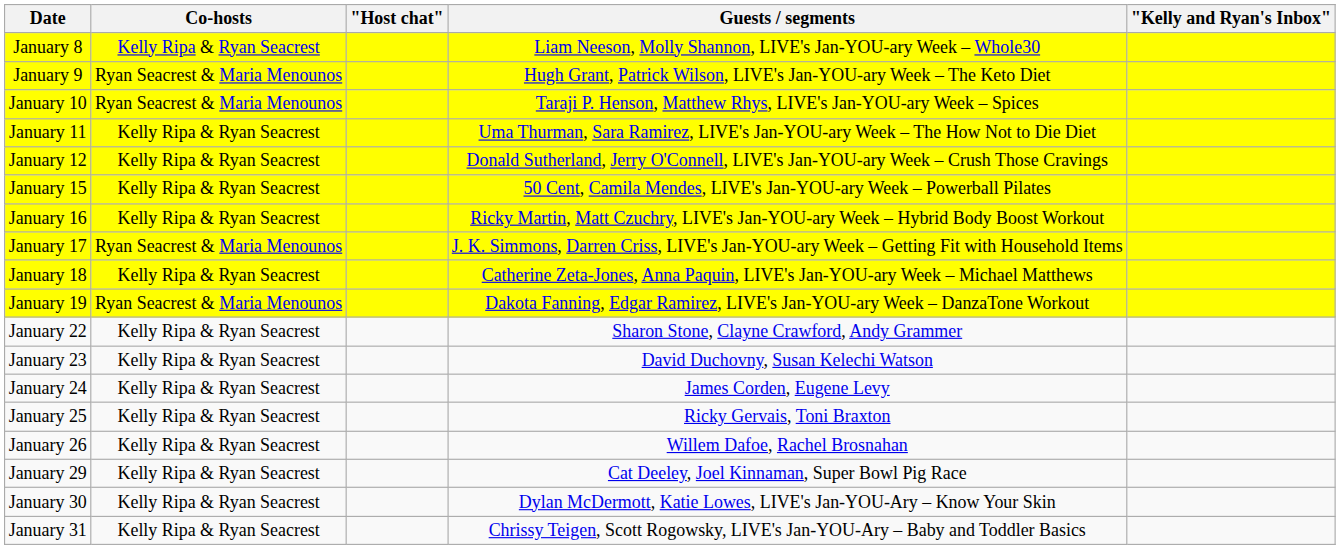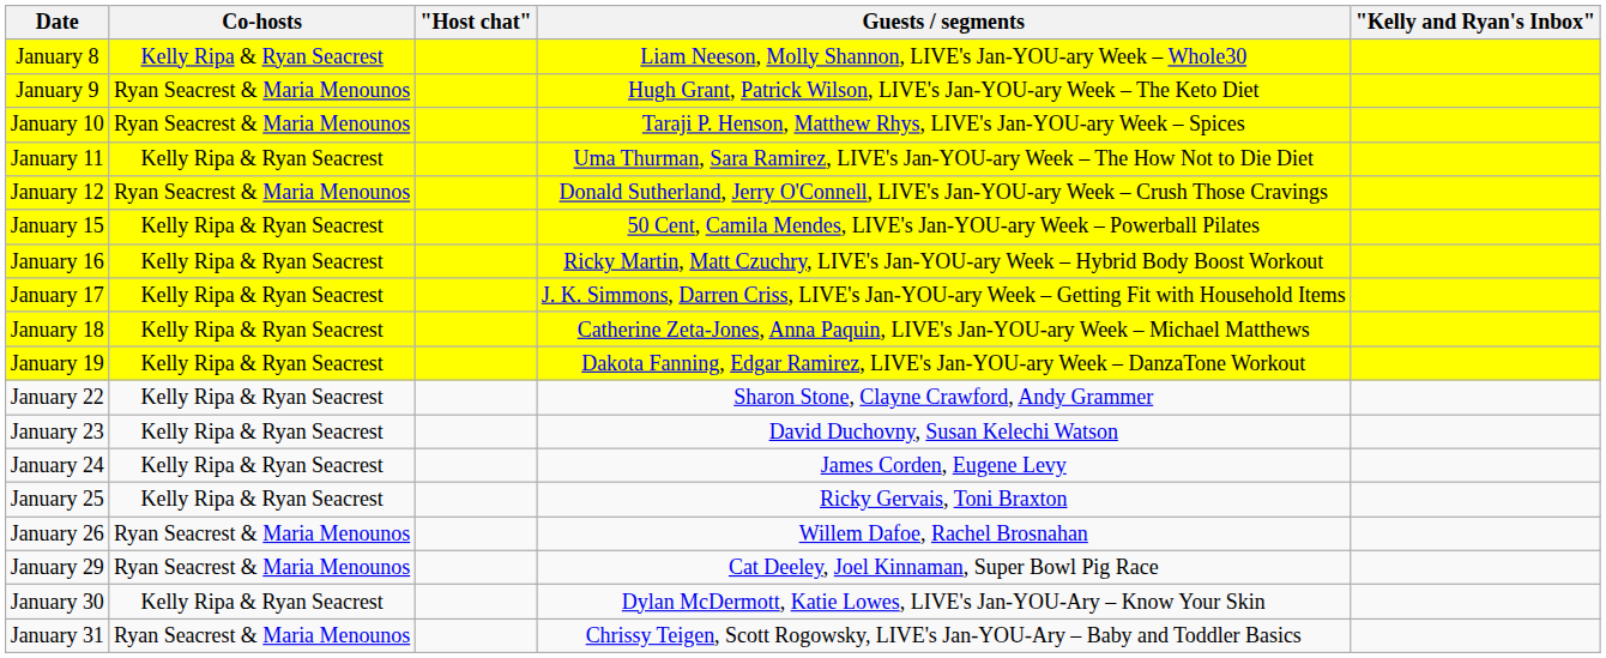 <table class="wikitable sortable" style="text-align:center;">
 <tr>
 <th>Date</th>
 <th>Co-hosts</th>
 <th>"Host chat"</th>
 <th>Guests / segments</th>
 <th>"Kelly and Ryan's Inbox"</th>
 </tr>
 <tr style="background:yellow;">
 <td>January 8</td>
 <td><a href='#'>Kelly Ripa</a> & <a href='#'>Ryan Seacrest</a></td>
 <td></td>
 <td><a href='#'>Liam Neeson</a>, <a href='#'>Molly Shannon</a>, LIVE's Jan-YOU-ary Week – <a href='#'>Whole30</a></td>
 <td></td>
 </tr>
 <tr style="background:yellow;">
 <td>January 9</td>
 <td>Ryan Seacrest & <a href='#'>Maria Menounos</a></td>
 <td></td>
 <td><a href='#'>Hugh Grant</a>, <a href='#'>Patrick Wilson</a>, LIVE's Jan-YOU-ary Week – The Keto Diet</td>
 <td></td>
 </tr>
 <tr style="background:yellow;">
 <td>January 10</td>
 <td>Ryan Seacrest & <a href='#'>Maria Menounos</a></td>
 <td></td>
 <td><a href='#'>Taraji P. Henson</a>, <a href='#'>Matthew Rhys</a>, LIVE's Jan-YOU-ary Week – Spices</td>
 <td></td>
 </tr>
 <tr style="background:yellow;">
 <td>January 11</td>
 <td>Kelly Ripa & Ryan Seacrest</td>
 <td></td>
 <td><a href='#'>Uma Thurman</a>, <a href='#'>Sara Ramirez</a>, LIVE's Jan-YOU-ary Week – The How Not to Die Diet</td>
 <td></td>
 </tr>
 <tr style="background:yellow;">
 <td>January 12</td>
-<td>Kelly Ripa & Ryan Seacrest</td>
+<td>Ryan Seacrest & <a href='#'>Maria Menounos</a></td>
 <td></td>
 <td><a href='#'>Donald Sutherland</a>, <a href='#'>Jerry O'Connell</a>, LIVE's Jan-YOU-ary Week – Crush Those Cravings</td>
 <td></td>
 </tr>
 <tr style="background:yellow;">
 <td>January 15</td>
 <td>Kelly Ripa & Ryan Seacrest</td>
 <td></td>
 <td><a href='#'>50 Cent</a>, <a href='#'>Camila Mendes</a>, LIVE's Jan-YOU-ary Week – Powerball Pilates</td>
 <td></td>
 </tr>
 <tr style="background:yellow;">
 <td>January 16</td>
 <td>Kelly Ripa & Ryan Seacrest</td>
 <td></td>
 <td><a href='#'>Ricky Martin</a>, <a href='#'>Matt Czuchry</a>, LIVE's Jan-YOU-ary Week – Hybrid Body Boost Workout</td>
 <td></td>
 </tr>
 <tr style="background:yellow;">
 <td>January 17</td>
-<td>Ryan Seacrest & <a href='#'>Maria Menounos</a></td>
+<td>Kelly Ripa & Ryan Seacrest</td>
 <td></td>
 <td><a href='#'>J. K. Simmons</a>, <a href='#'>Darren Criss</a>, LIVE's Jan-YOU-ary Week – Getting Fit with Household Items</td>
 <td></td>
 </tr>
 <tr style="background:yellow;">
 <td>January 18</td>
 <td>Kelly Ripa & Ryan Seacrest</td>
 <td></td>
 <td><a href='#'>Catherine Zeta-Jones</a>, <a href='#'>Anna Paquin</a>, LIVE's Jan-YOU-ary Week – Michael Matthews</td>
 <td></td>
 </tr>
 <tr style="background:yellow;">
 <td>January 19</td>
-<td>Ryan Seacrest & <a href='#'>Maria Menounos</a></td>
+<td>Kelly Ripa & Ryan Seacrest</td>
 <td></td>
 <td><a href='#'>Dakota Fanning</a>, <a href='#'>Edgar Ramirez</a>, LIVE's Jan-YOU-ary Week – DanzaTone Workout</td>
 <td></td>
 </tr>
 <tr>
 <td>January 22</td>
 <td>Kelly Ripa & Ryan Seacrest</td>
 <td></td>
 <td><a href='#'>Sharon Stone</a>, <a href='#'>Clayne Crawford</a>, <a href='#'>Andy Grammer</a></td>
 <td></td>
 </tr>
 <tr>
 <td>January 23</td>
 <td>Kelly Ripa & Ryan Seacrest</td>
 <td></td>
 <td><a href='#'>David Duchovny</a>, <a href='#'>Susan Kelechi Watson</a></td>
 <td></td>
 </tr>
 <tr>
 <td>January 24</td>
 <td>Kelly Ripa & Ryan Seacrest</td>
 <td></td>
 <td><a href='#'>James Corden</a>, <a href='#'>Eugene Levy</a></td>
 <td></td>
 </tr>
 <tr>
 <td>January 25</td>
 <td>Kelly Ripa & Ryan Seacrest</td>
 <td></td>
 <td><a href='#'>Ricky Gervais</a>, <a href='#'>Toni Braxton</a></td>
 <td></td>
 </tr>
 <tr>
 <td>January 26</td>
-<td>Kelly Ripa & Ryan Seacrest</td>
+<td>Ryan Seacrest & <a href='#'>Maria Menounos</a></td>
 <td></td>
 <td><a href='#'>Willem Dafoe</a>, <a href='#'>Rachel Brosnahan</a></td>
 <td></td>
 </tr>
 <tr>
 <td>January 29</td>
-<td>Kelly Ripa & Ryan Seacrest</td>
+<td>Ryan Seacrest & <a href='#'>Maria Menounos</a></td>
 <td></td>
 <td><a href='#'>Cat Deeley</a>, <a href='#'>Joel Kinnaman</a>, Super Bowl Pig Race</td>
 <td></td>
 </tr>
 <tr>
 <td>January 30</td>
 <td>Kelly Ripa & Ryan Seacrest</td>
 <td></td>
 <td><a href='#'>Dylan McDermott</a>, <a href='#'>Katie Lowes</a>, LIVE's Jan-YOU-Ary – Know Your Skin</td>
 <td></td>
 </tr>
 <tr>
 <td>January 31</td>
-<td>Kelly Ripa & Ryan Seacrest</td>
+<td>Ryan Seacrest & <a href='#'>Maria Menounos</a></td>
 <td></td>
 <td><a href='#'>Chrissy Teigen</a>, Scott Rogowsky, LIVE's Jan-YOU-Ary – Baby and Toddler Basics</td>
 <td></td>
 </tr>
 </table>
